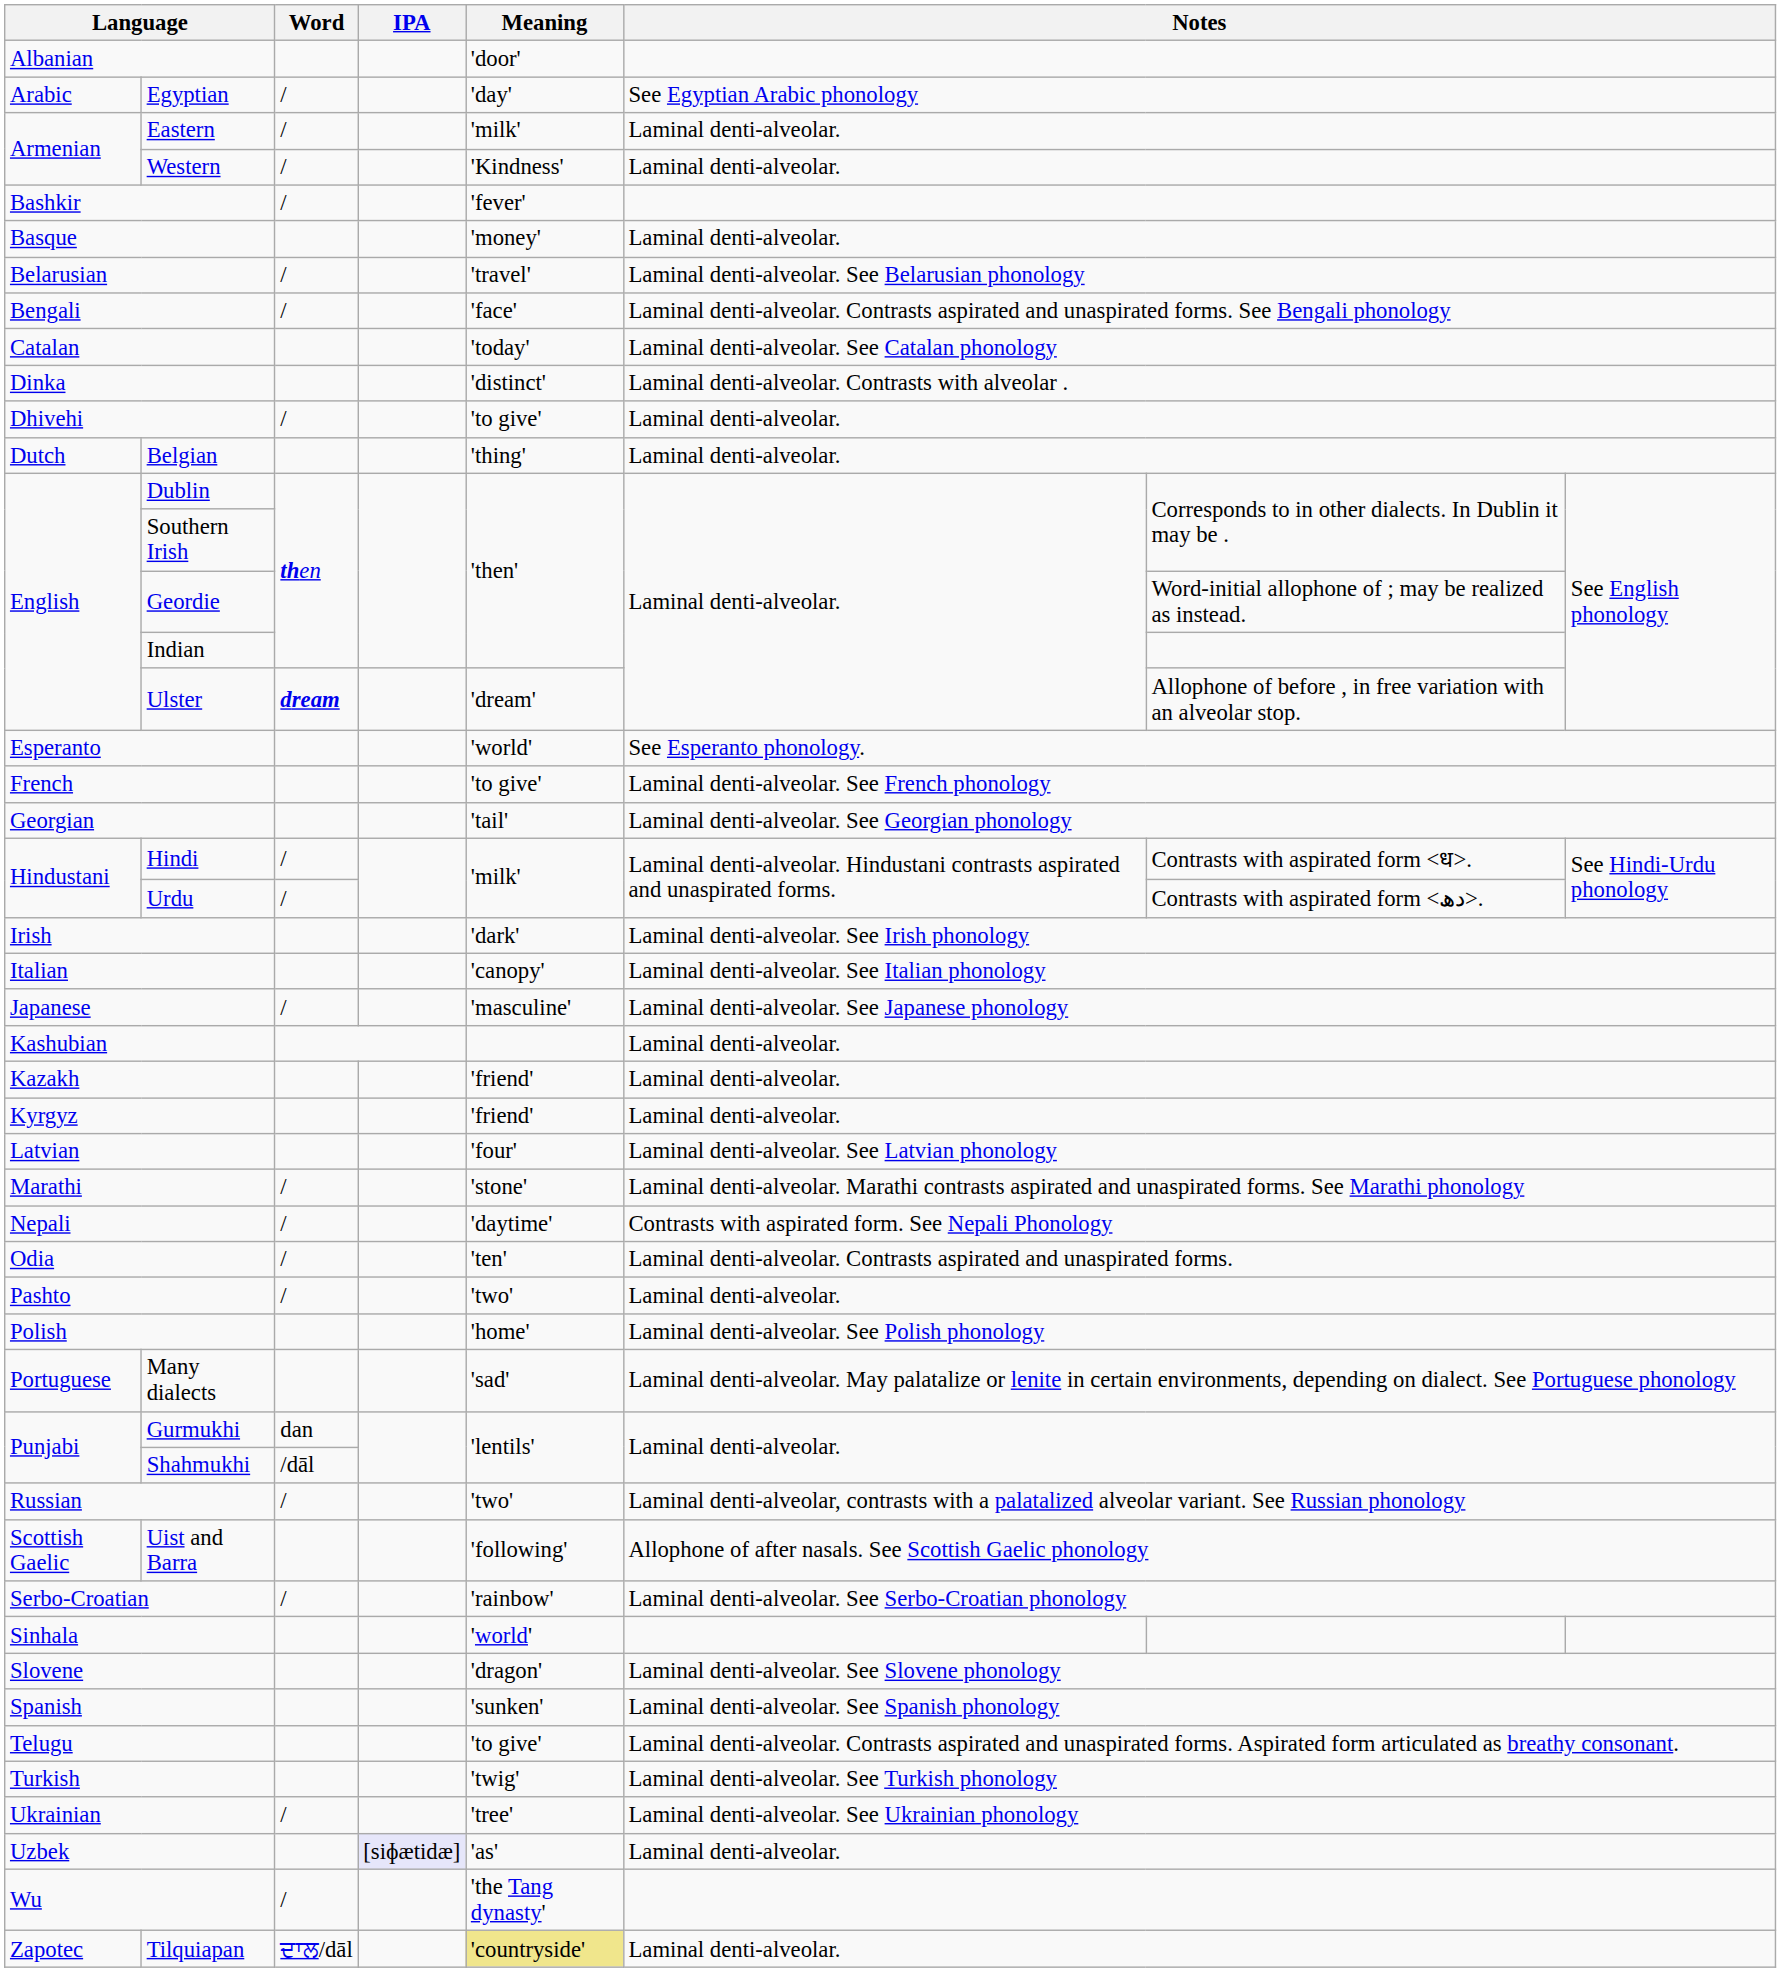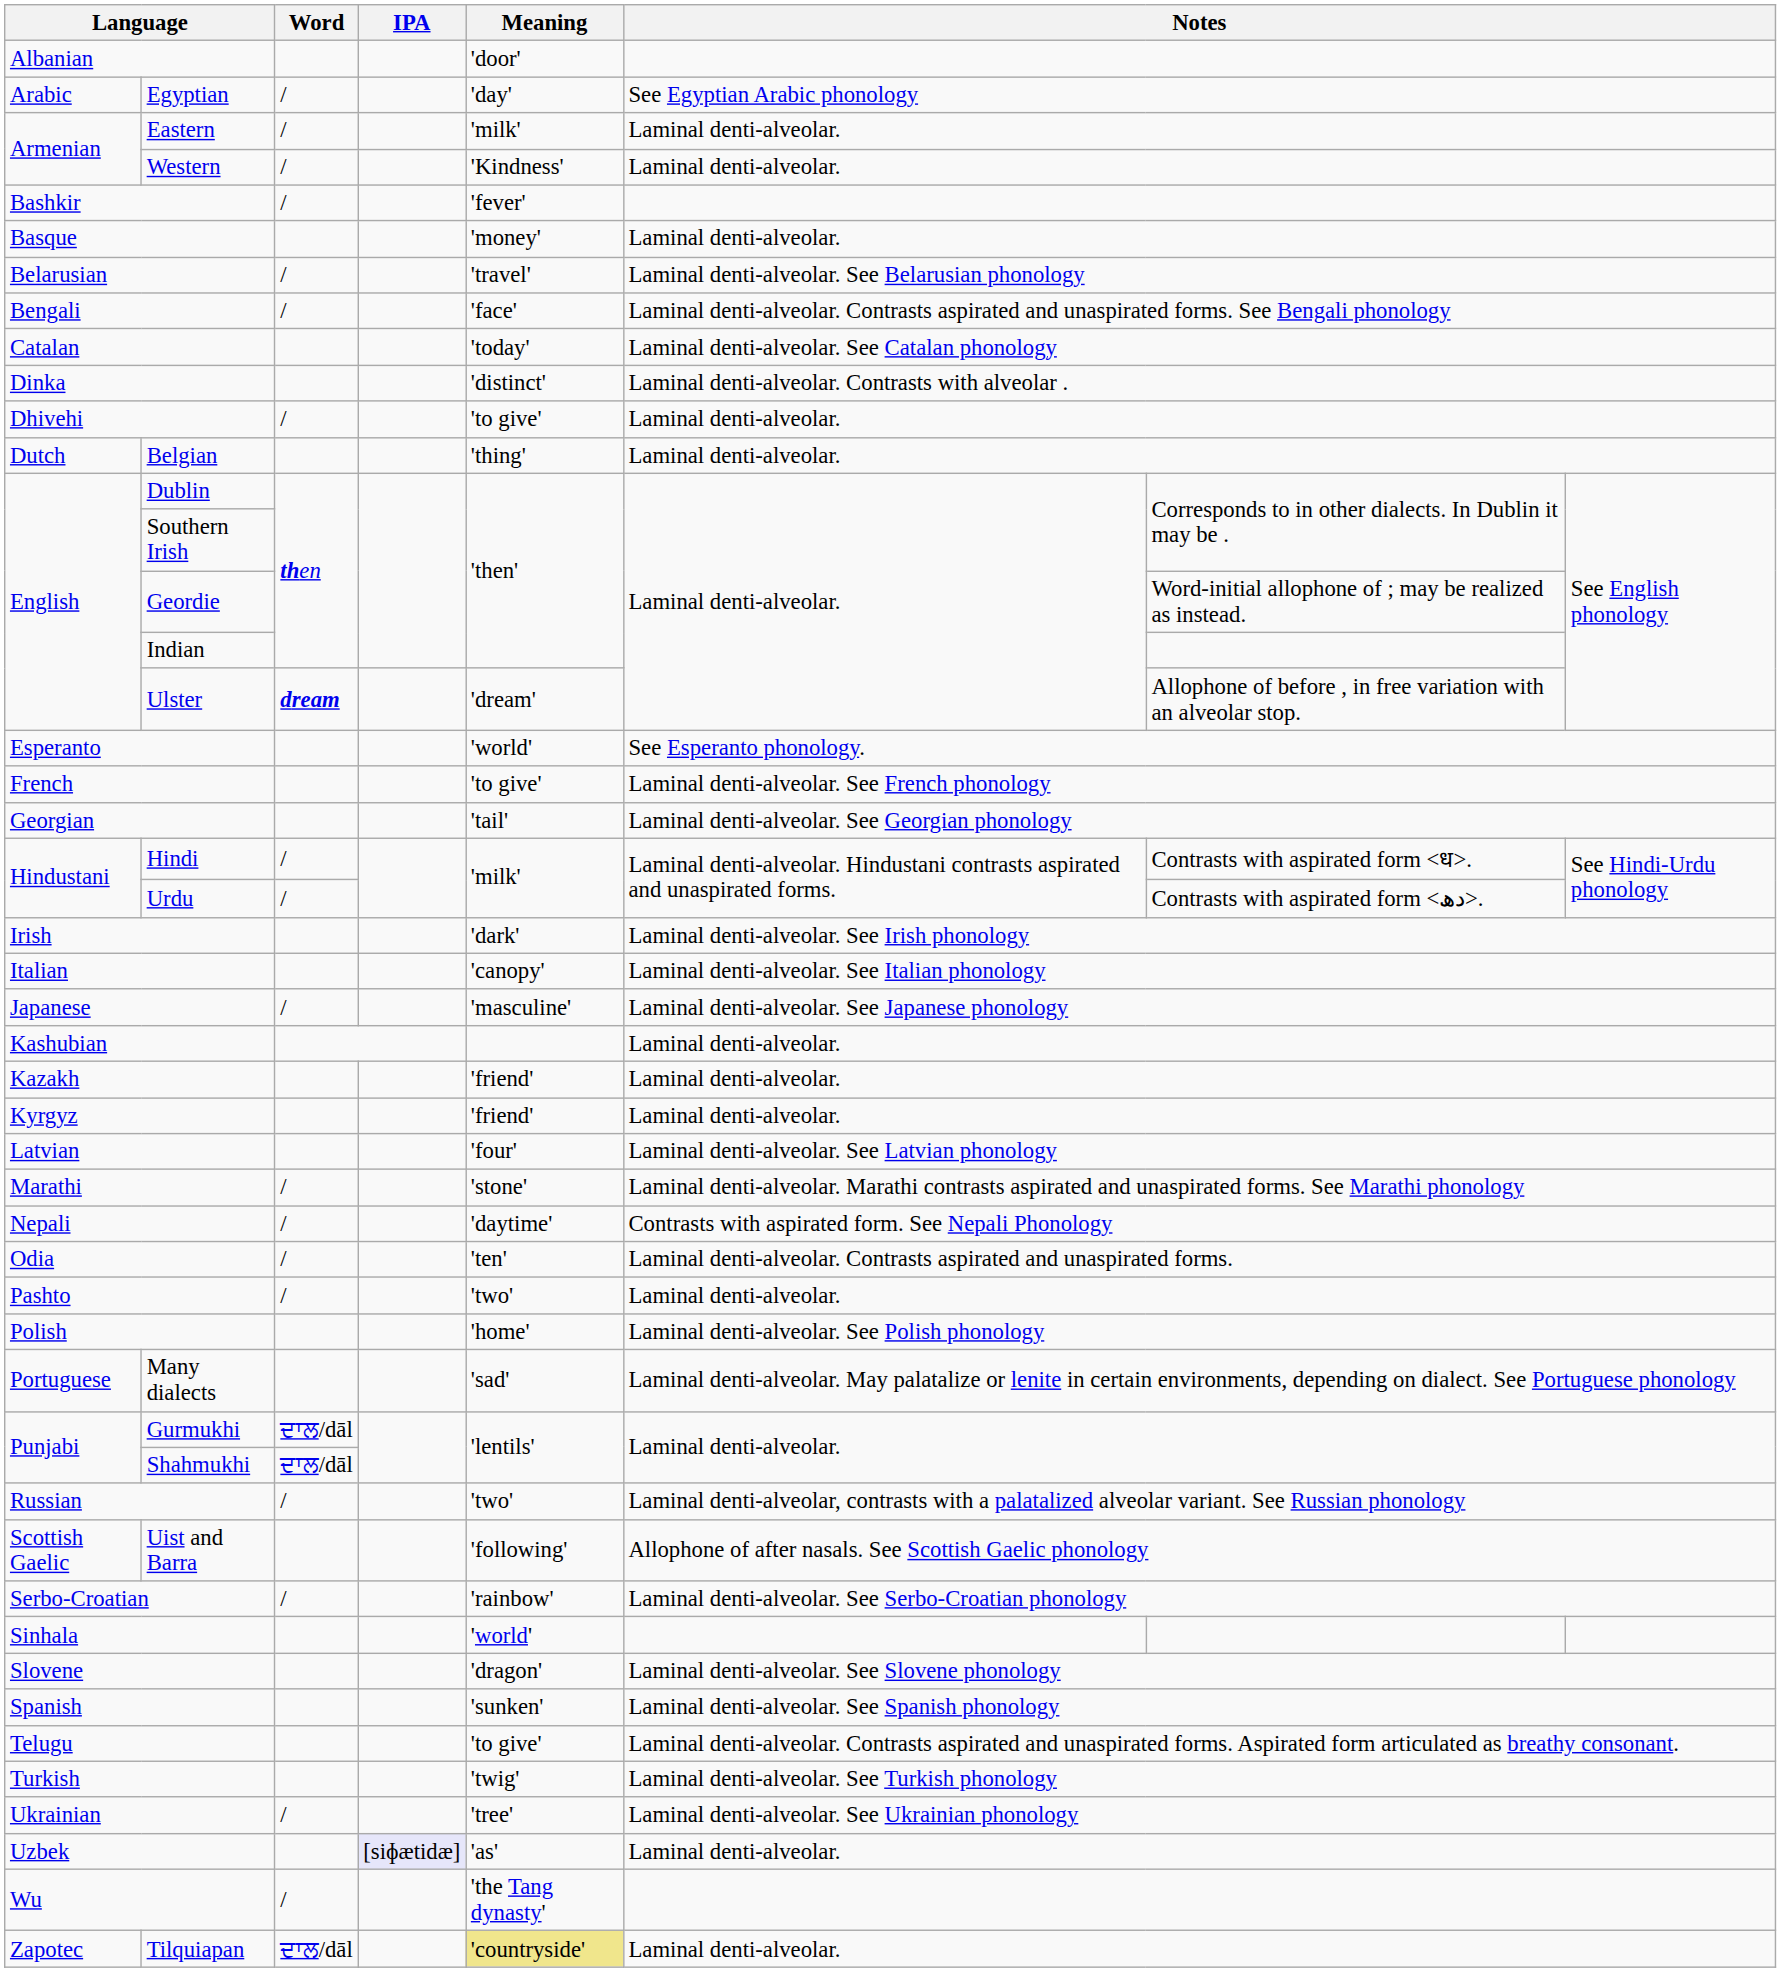 <table class="wikitable">
 <tr>
 <th colspan="2">Language</th>
 <th>Word</th>
 <th><a href='#'>IPA</a></th>
 <th>Meaning</th>
 <th colspan="3">Notes</th>
 </tr>
 <tr>
 <td colspan="2"><a href='#'>Albanian</a></td>
 <td></td>
 <td></td>
 <td>'door'</td>
 <td colspan="3"></td>
 </tr>
 <tr>
 <td><a href='#'>Arabic</a></td>
 <td><a href='#'>Egyptian</a></td>
 <td> / </td>
 <td></td>
 <td>'day'</td>
 <td colspan="3">See <a href='#'>Egyptian Arabic phonology</a></td>
 </tr>
 <tr>
 <td rowspan="2"><a href='#'>Armenian</a></td>
 <td><a href='#'>Eastern</a></td>
 <td> / </td>
 <td></td>
 <td>'milk'</td>
 <td colspan="3">Laminal denti-alveolar.</td>
 </tr>
 <tr>
 <td><a href='#'>Western</a></td>
 <td> / </td>
 <td></td>
 <td>'Kindness'</td>
 <td colspan="3">Laminal denti-alveolar.</td>
 </tr>
 <tr>
 <td colspan="2"><a href='#'>Bashkir</a></td>
 <td> / <em></em></td>
 <td></td>
 <td>'fever'</td>
 <td colspan="3"></td>
 </tr>
 <tr>
 <td colspan="2"><a href='#'>Basque</a></td>
 <td></td>
 <td></td>
 <td>'money'</td>
 <td colspan="3">Laminal denti-alveolar.</td>
 </tr>
 <tr>
 <td colspan="2"><a href='#'>Belarusian</a></td>
 <td>/</td>
 <td></td>
 <td>'travel'</td>
 <td colspan="3">Laminal denti-alveolar. See <a href='#'>Belarusian phonology</a></td>
 </tr>
 <tr>
 <td colspan="2"><a href='#'>Bengali</a></td>
 <td>/</td>
 <td></td>
 <td>'face'</td>
 <td colspan="3">Laminal denti-alveolar. Contrasts aspirated and unaspirated forms. See <a href='#'>Bengali phonology</a></td>
 </tr>
 <tr>
 <td colspan="2"><a href='#'>Catalan</a></td>
 <td></td>
 <td></td>
 <td>'today'</td>
 <td colspan="3">Laminal denti-alveolar. See <a href='#'>Catalan phonology</a></td>
 </tr>
 <tr>
 <td colspan="2"><a href='#'>Dinka</a></td>
 <td></td>
 <td></td>
 <td>'distinct'</td>
 <td colspan="3">Laminal denti-alveolar. Contrasts with alveolar .</td>
 </tr>
 <tr>
 <td colspan="2"><a href='#'>Dhivehi</a></td>
 <td>/<a href='#'></a></td>
 <td></td>
 <td>'to give'</td>
 <td colspan="3">Laminal denti-alveolar.</td>
 </tr>
 <tr>
 <td><a href='#'>Dutch</a></td>
 <td><a href='#'>Belgian</a></td>
 <td></td>
 <td></td>
 <td>'thing'</td>
 <td colspan="3">Laminal denti-alveolar.</td>
 </tr>
 <tr>
 <td rowspan="5"><a href='#'>English</a></td>
 <td><a href='#'>Dublin</a></td>
 <td rowspan="4"><em><a href='#'><strong>th</strong>en</a></em></td>
 <td rowspan="4"></td>
 <td rowspan="4">'then'</td>
 <td rowspan="5">Laminal denti-alveolar.</td>
 <td rowspan="2">Corresponds to  in other dialects. In Dublin it may be .</td>
 <td rowspan="5">See <a href='#'>English phonology</a></td>
 </tr>
 <tr>
 <td>Southern <a href='#'>Irish</a></td>
 </tr>
 <tr>
 <td><a href='#'>Geordie</a></td>
 <td>Word-initial allophone of ; may be realized as  instead.</td>
 </tr>
 <tr>
 <td>Indian</td>
 <td></td>
 </tr>
 <tr>
 <td><a href='#'>Ulster</a></td>
 <td><a href='#'><strong><em>d<strong>ream<em></a></td>
 <td></td>
 <td>'dream'</td>
 <td>Allophone of  before , in free variation with an alveolar stop.</td>
 </tr>
 <tr>
 <td colspan="2"><a href='#'>Esperanto</a></td>
 <td></td>
 <td></td>
 <td>'world'</td>
 <td colspan="3">See <a href='#'>Esperanto phonology</a>.</td>
 </tr>
 <tr>
 <td colspan="2"><a href='#'>French</a></td>
 <td></td>
 <td></td>
 <td>'to give'</td>
 <td colspan="3">Laminal denti-alveolar. See <a href='#'>French phonology</a></td>
 </tr>
 <tr>
 <td colspan="2"><a href='#'>Georgian</a></td>
 <td></td>
 <td></td>
 <td>'tail'</td>
 <td colspan="3">Laminal denti-alveolar. See <a href='#'>Georgian phonology</a></td>
 </tr>
 <tr>
 <td rowspan="2"><a href='#'>Hindustani</a></td>
 <td><a href='#'>Hindi</a></td>
 <td> / </td>
 <td rowspan="2"></td>
 <td rowspan="2">'milk'</td>
 <td rowspan="2">Laminal denti-alveolar. Hindustani contrasts aspirated and unaspirated forms.</td>
 <td>Contrasts with aspirated form <ध>.</td>
 <td rowspan="2">See <a href='#'>Hindi-Urdu phonology</a></td>
 </tr>
 <tr>
 <td><a href='#'>Urdu</a></td>
 <td> / </td>
 <td>Contrasts with aspirated form <دھ>.</td>
 </tr>
 <tr>
 <td colspan="2"><a href='#'>Irish</a></td>
 <td></td>
 <td></td>
 <td>'dark'</td>
 <td colspan="3">Laminal denti-alveolar. See <a href='#'>Irish phonology</a></td>
 </tr>
 <tr>
 <td colspan="2"><a href='#'>Italian</a></td>
 <td></td>
 <td></td>
 <td>'canopy'</td>
 <td colspan="3">Laminal denti-alveolar. See <a href='#'>Italian phonology</a></td>
 </tr>
 <tr>
 <td colspan="2"><a href='#'>Japanese</a></td>
 <td> / </td>
 <td></td>
 <td>'masculine'</td>
 <td colspan="3">Laminal denti-alveolar. See <a href='#'>Japanese phonology</a></td>
 </tr>
 <tr>
 <td colspan="2"><a href='#'>Kashubian</a></td>
 <td colspan="2"></td>
 <td></td>
 <td colspan="3">Laminal denti-alveolar.</td>
 </tr>
 <tr>
 <td colspan="2"><a href='#'>Kazakh</a></td>
 <td></td>
 <td></td>
 <td>'friend'</td>
 <td colspan="3">Laminal denti-alveolar.</td>
 </tr>
 <tr>
 <td colspan="2"><a href='#'>Kyrgyz</a></td>
 <td></td>
 <td></td>
 <td>'friend'</td>
 <td colspan="3">Laminal denti-alveolar.</td>
 </tr>
 <tr>
 <td colspan="2"><a href='#'>Latvian</a></td>
 <td></td>
 <td></td>
 <td>'four'</td>
 <td colspan="3">Laminal denti-alveolar. See <a href='#'>Latvian phonology</a></td>
 </tr>
 <tr>
 <td colspan="2"><a href='#'>Marathi</a></td>
 <td>/</td>
 <td></td>
 <td>'stone'</td>
 <td colspan="3">Laminal denti-alveolar. Marathi contrasts aspirated and unaspirated forms. See <a href='#'>Marathi phonology</a></td>
 </tr>
 <tr>
 <td colspan="2"><a href='#'>Nepali</a></td>
 <td>/</td>
 <td></td>
 <td>'daytime'</td>
 <td colspan="3">Contrasts with aspirated form. See <a href='#'>Nepali Phonology</a></td>
 </tr>
 <tr>
 <td colspan="2"><a href='#'>Odia</a></td>
 <td>/</td>
 <td></td>
 <td>'ten'</td>
 <td colspan="3">Laminal denti-alveolar. Contrasts aspirated and unaspirated forms.</td>
 </tr>
 <tr>
 <td colspan="2"><a href='#'>Pashto</a></td>
 <td>/</td>
 <td></td>
 <td>'two'</td>
 <td colspan="3">Laminal denti-alveolar.</td>
 </tr>
 <tr>
 <td colspan="2"><a href='#'>Polish</a></td>
 <td></td>
 <td></td>
 <td>'home'</td>
 <td colspan="3">Laminal denti-alveolar. See <a href='#'>Polish phonology</a></td>
 </tr>
 <tr>
 <td><a href='#'>Portuguese</a></td>
 <td>Many dialects</td>
 <td></td>
 <td></td>
 <td>'sad'</td>
 <td colspan="3">Laminal denti-alveolar. May palatalize or <a href='#'>lenite</a> in certain environments, depending on dialect. See <a href='#'>Portuguese phonology</a></td>
 </tr>
 <tr>
 <td rowspan="2"><a href='#'>Punjabi</a></td>
 <td><a href='#'>Gurmukhi</a></td>
-<td></em></strong>d</strong>an</em></td>
+<td><a href='#'>ਦਾਲ</a>/dāl</td>
 <td rowspan="2"></td>
 <td rowspan="2">'lentils'</td>
 <td colspan="3" & rowspan="2">Laminal denti-alveolar.</td>
 </tr>
 <tr>
 <td><a href='#'>Shahmukhi</a></td>
-<td>/dāl</td>
+<td><a href='#'>ਦਾਲ</a>/dāl</td>
 </tr>
 <tr>
 <td colspan="2"><a href='#'>Russian</a></td>
 <td>/</td>
 <td></td>
 <td>'two'</td>
 <td colspan="3">Laminal denti-alveolar, contrasts with a <a href='#'>palatalized</a> alveolar variant. See <a href='#'>Russian phonology</a></td>
 </tr>
 <tr>
 <td><a href='#'>Scottish Gaelic</a></td>
 <td><a href='#'>Uist</a> and <a href='#'>Barra</a></td>
 <td></td>
 <td></td>
 <td>'following'</td>
 <td colspan="3">Allophone of  after nasals. See <a href='#'>Scottish Gaelic phonology</a></td>
 </tr>
 <tr>
 <td colspan="2"><a href='#'>Serbo-Croatian</a></td>
 <td> / </td>
 <td></td>
 <td>'rainbow'</td>
 <td colspan="3">Laminal denti-alveolar. See <a href='#'>Serbo-Croatian phonology</a></td>
 </tr>
 <tr>
 <td colspan="2"><a href='#'>Sinhala</a></td>
 <td></td>
 <td></td>
 <td>'<a href='#'>world</a>'</td>
 <td></td>
 <td></td>
 <td></td>
 </tr>
 <tr>
 <td colspan="2"><a href='#'>Slovene</a></td>
 <td></td>
 <td></td>
 <td>'dragon'</td>
 <td colspan="3">Laminal denti-alveolar. See <a href='#'>Slovene phonology</a></td>
 </tr>
 <tr>
 <td colspan="2"><a href='#'>Spanish</a></td>
 <td></td>
 <td></td>
 <td>'sunken'</td>
 <td colspan="3">Laminal denti-alveolar. See <a href='#'>Spanish phonology</a></td>
 </tr>
 <tr>
 <td colspan="2"><a href='#'>Telugu</a></td>
 <td></td>
 <td></td>
 <td>'to give'</td>
 <td colspan="3">Laminal denti-alveolar. Contrasts aspirated and unaspirated forms. Aspirated form articulated as <a href='#'>breathy consonant</a>.</td>
 </tr>
 <tr>
 <td colspan="2"><a href='#'>Turkish</a></td>
 <td></td>
 <td></td>
 <td>'twig'</td>
 <td colspan="3">Laminal denti-alveolar. See <a href='#'>Turkish phonology</a></td>
 </tr>
 <tr>
 <td colspan="2"><a href='#'>Ukrainian</a></td>
 <td>/</td>
 <td></td>
 <td>'tree'</td>
 <td colspan="3">Laminal denti-alveolar. See <a href='#'>Ukrainian phonology</a></td>
 </tr>
 <tr>
 <td colspan="2"><a href='#'>Uzbek</a></td>
 <td></td>
 <td style="background: lavender;">[siɸætidæ]</td>
 <td>'as'</td>
 <td colspan="3">Laminal denti-alveolar.</td>
 </tr>
 <tr>
 <td colspan="2"><a href='#'>Wu</a></td>
 <td>/</td>
 <td></td>
 <td>'the <a href='#'>Tang dynasty</a>'</td>
 <td colspan="3"></td>
 </tr>
 <tr>
 <td><a href='#'>Zapotec</a></td>
 <td><a href='#'>Tilquiapan</a></td>
 <td><a href='#'>ਦਾਲ</a>/dāl</td>
 <td></td>
 <td style="background: khaki;">'countryside'</td>
 <td colspan="3">Laminal denti-alveolar.</td>
 </tr>
 </table>
